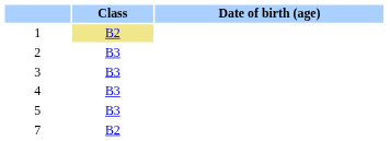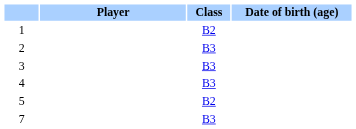 <table class="sortable" border="0" cellspacing="2" cellpadding="2">
 <tr style="background-color:#AAD0FF">
 <th width=8%></th>
+<th width=34%>Player</th>
 <th width=10%>Class</th>
 <th width=28%>Date of birth (age)</th>
 </tr>
 <tr>
 <td style="text-align: center;">1</td>
-<td style="background: khaki; text-align: center;"><a href='#'>B2</a></td>
+<td></td>
+<td style="text-align: center;"><a href='#'>B2</a></td>
 <td style="text-align: center;"></td>
 </tr>
 <tr>
 <td style="text-align: center;">2</td>
+<td></td>
 <td style="text-align: center;"><a href='#'>B3</a></td>
 <td style="text-align: center;"></td>
 </tr>
 <tr>
 <td style="text-align: center;">3</td>
+<td></td>
 <td style="text-align: center;"><a href='#'>B3</a></td>
 <td style="text-align: center;"></td>
 </tr>
 <tr>
 <td style="text-align: center;">4</td>
+<td></td>
 <td style="text-align: center;"><a href='#'>B3</a></td>
 <td style="text-align: center;"></td>
 </tr>
 <tr>
 <td style="text-align: center;">5</td>
-<td style="text-align: center;"><a href='#'>B3</a></td>
+<td></td>
+<td style="text-align: center;"><a href='#'>B2</a></td>
 <td style="text-align: center;"></td>
 </tr>
 <tr>
 <td style="text-align: center;">7</td>
-<td style="text-align: center;"><a href='#'>B2</a></td>
+<td></td>
+<td style="text-align: center;"><a href='#'>B3</a></td>
 <td style="text-align: center;"></td>
 </tr>
 </table>
